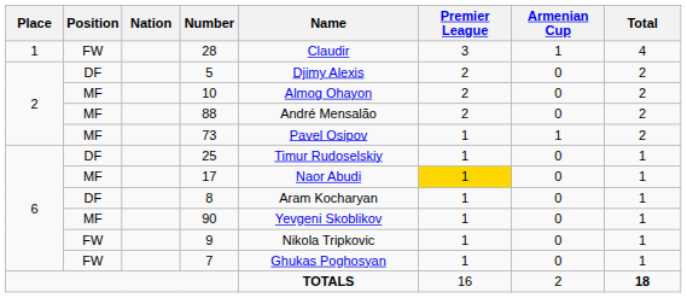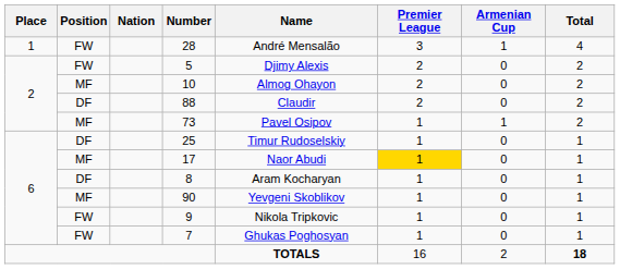 <table class="wikitable" style="font-size: 95%; text-align: center;">
 <tr>
 <th width=60>Place</th>
 <th width=60>Position</th>
 <th width=60>Nation</th>
 <th width=60>Number</th>
 <th width=200>Name</th>
 <th width=100><a href='#'>Premier League</a></th>
 <th width=100><a href='#'>Armenian Cup</a></th>
 <th width=80><strong>Total</strong></th>
 </tr>
 <tr>
 <td>1</td>
 <td>FW</td>
 <td></td>
 <td>28</td>
-<td><a href='#'>Claudir</a></td>
+<td>André Mensalão</td>
 <td>3</td>
 <td>1</td>
 <td>4</td>
 </tr>
 <tr>
 <td rowspan="4">2</td>
-<td>DF</td>
+<td>FW</td>
 <td></td>
 <td>5</td>
 <td><a href='#'>Djimy Alexis</a></td>
 <td>2</td>
 <td>0</td>
 <td>2</td>
 </tr>
 <tr>
 <td>MF</td>
 <td></td>
 <td>10</td>
 <td><a href='#'>Almog Ohayon</a></td>
 <td>2</td>
 <td>0</td>
 <td>2</td>
 </tr>
 <tr>
-<td>MF</td>
+<td>DF</td>
 <td></td>
 <td>88</td>
-<td>André Mensalão</td>
+<td><a href='#'>Claudir</a></td>
 <td>2</td>
 <td>0</td>
 <td>2</td>
 </tr>
 <tr>
 <td>MF</td>
 <td></td>
 <td>73</td>
 <td><a href='#'>Pavel Osipov</a></td>
 <td>1</td>
 <td>1</td>
 <td>2</td>
 </tr>
 <tr>
 <td rowspan="6">6</td>
 <td>DF</td>
 <td></td>
 <td>25</td>
 <td><a href='#'>Timur Rudoselskiy</a></td>
 <td>1</td>
 <td>0</td>
 <td>1</td>
 </tr>
 <tr>
 <td>MF</td>
 <td></td>
 <td>17</td>
 <td><a href='#'>Naor Abudi</a></td>
 <td style="background: gold;">1</td>
 <td>0</td>
 <td>1</td>
 </tr>
 <tr>
 <td>DF</td>
 <td></td>
 <td>8</td>
 <td>Aram Kocharyan</td>
 <td>1</td>
 <td>0</td>
 <td>1</td>
 </tr>
 <tr>
 <td>MF</td>
 <td></td>
 <td>90</td>
 <td><a href='#'>Yevgeni Skoblikov</a></td>
 <td>1</td>
 <td>0</td>
 <td>1</td>
 </tr>
 <tr>
 <td>FW</td>
 <td></td>
 <td>9</td>
 <td>Nikola Tripkovic</td>
 <td>1</td>
 <td>0</td>
 <td>1</td>
 </tr>
 <tr>
 <td>FW</td>
 <td></td>
 <td>7</td>
 <td><a href='#'>Ghukas Poghosyan</a></td>
 <td>1</td>
 <td>0</td>
 <td>1</td>
 </tr>
 <tr>
 <td colspan="4"></td>
 <td><strong>TOTALS</strong></td>
 <td>16</td>
 <td>2</td>
 <td><strong>18</strong></td>
 </tr>
 </table>
